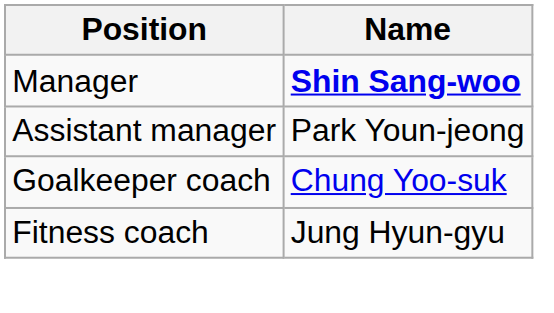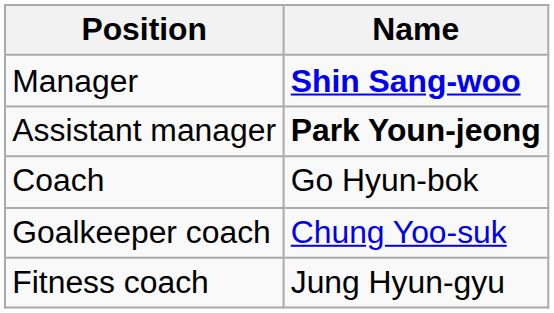 <table class="wikitable">
 <tr>
 <th>Position</th>
 <th>Name</th>
 </tr>
 <tr>
 <td>Manager</td>
 <td><strong> <a href='#'>Shin Sang-woo</a></strong></td>
 </tr>
 <tr>
 <td>Assistant manager</td>
-<td> Park Youn-jeong</td>
+<td><strong> Park Youn-jeong</strong></td>
+</tr>
+<tr>
+<td>Coach</td>
+<td> Go Hyun-bok</td>
 </tr>
 <tr>
 <td>Goalkeeper coach</td>
 <td> <a href='#'>Chung Yoo-suk</a></td>
 </tr>
 <tr>
 <td>Fitness coach</td>
 <td> Jung Hyun-gyu</td>
 </tr>
 </table>
